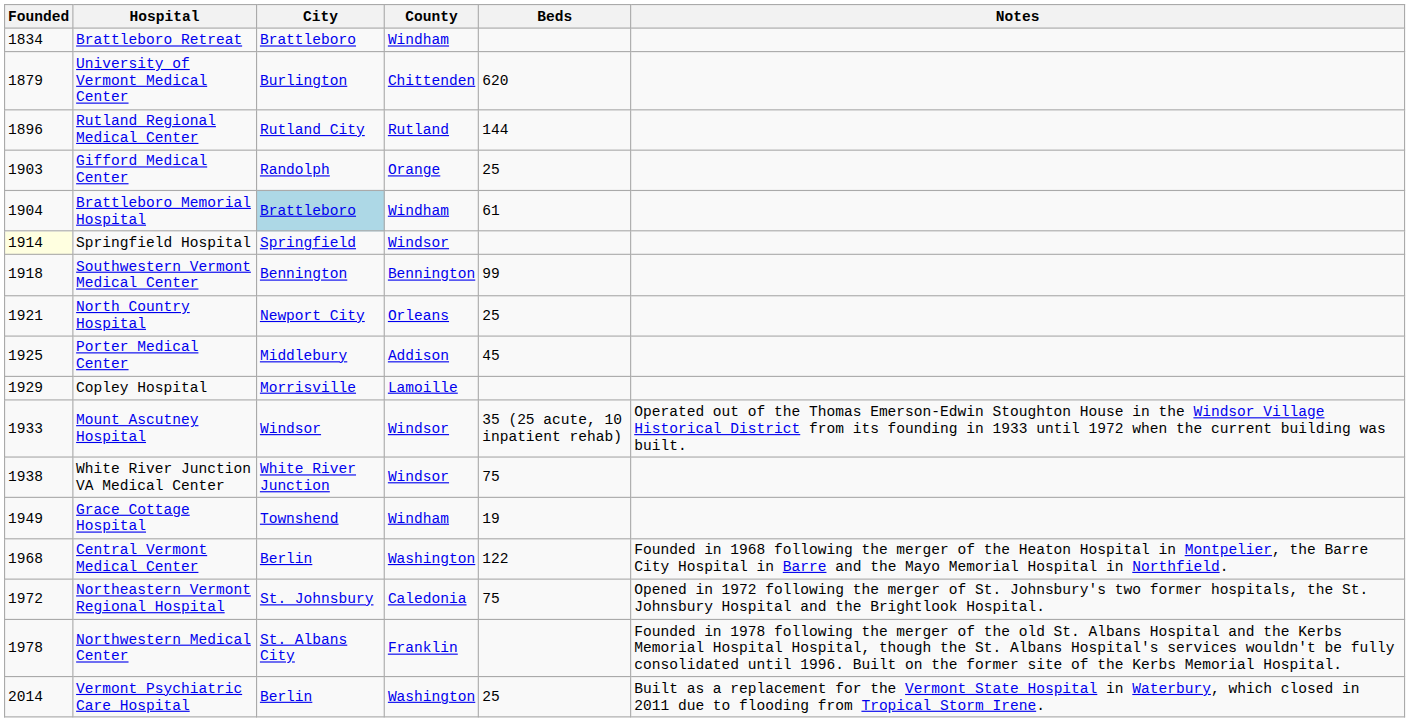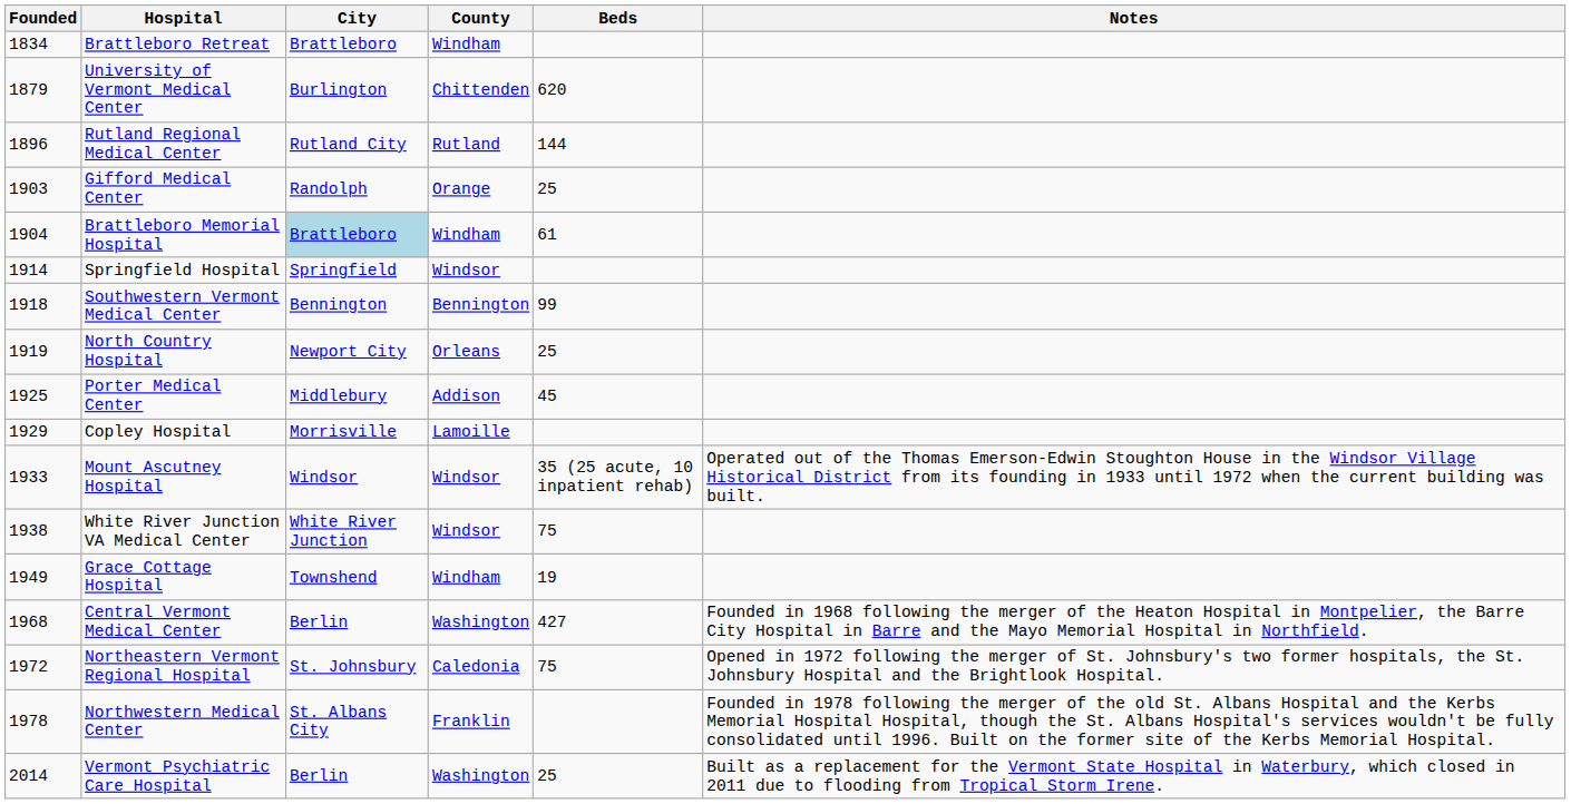 <table class="wikitable sortable sticky-header">
 <tr>
 <th>Founded</th>
 <th>Hospital</th>
 <th>City</th>
 <th>County</th>
 <th>Beds</th>
 <th>Notes</th>
 </tr>
 <tr>
 <td>1834</td>
 <td><a href='#'>Brattleboro Retreat</a></td>
 <td><a href='#'>Brattleboro</a></td>
 <td><a href='#'>Windham</a></td>
 <td></td>
 <td></td>
 </tr>
 <tr>
 <td>1879</td>
 <td><a href='#'>University of Vermont Medical Center</a></td>
 <td><a href='#'>Burlington</a></td>
 <td><a href='#'>Chittenden</a></td>
 <td>620</td>
 <td></td>
 </tr>
 <tr>
 <td>1896</td>
 <td><a href='#'>Rutland Regional Medical Center</a></td>
 <td><a href='#'>Rutland City</a></td>
 <td><a href='#'>Rutland</a></td>
 <td>144</td>
 <td></td>
 </tr>
 <tr>
 <td>1903</td>
 <td><a href='#'>Gifford Medical Center</a></td>
 <td><a href='#'>Randolph</a></td>
 <td><a href='#'>Orange</a></td>
 <td>25</td>
 <td></td>
 </tr>
 <tr>
 <td>1904</td>
 <td><a href='#'>Brattleboro Memorial Hospital</a></td>
 <td style="background: lightblue;"><a href='#'>Brattleboro</a></td>
 <td><a href='#'>Windham</a></td>
 <td>61</td>
 <td></td>
 </tr>
 <tr>
-<td style="background: lightyellow;">1914</td>
+<td>1914</td>
 <td>Springfield Hospital</td>
 <td><a href='#'>Springfield</a></td>
 <td><a href='#'>Windsor</a></td>
 <td></td>
 <td></td>
 </tr>
 <tr>
 <td>1918</td>
 <td><a href='#'>Southwestern Vermont Medical Center</a></td>
 <td><a href='#'>Bennington</a></td>
 <td><a href='#'>Bennington</a></td>
 <td>99</td>
 <td></td>
 </tr>
 <tr>
-<td>1921</td>
+<td>1919</td>
 <td><a href='#'>North Country Hospital</a></td>
 <td><a href='#'>Newport City</a></td>
 <td><a href='#'>Orleans</a></td>
 <td>25</td>
 <td></td>
 </tr>
 <tr>
 <td>1925</td>
 <td><a href='#'>Porter Medical Center</a></td>
 <td><a href='#'>Middlebury</a></td>
 <td><a href='#'>Addison</a></td>
 <td>45</td>
 <td></td>
 </tr>
 <tr>
 <td>1929</td>
 <td>Copley Hospital</td>
 <td><a href='#'>Morrisville</a></td>
 <td><a href='#'>Lamoille</a></td>
 <td></td>
 <td></td>
 </tr>
 <tr>
 <td>1933</td>
 <td><a href='#'>Mount Ascutney Hospital</a></td>
 <td><a href='#'>Windsor</a></td>
 <td><a href='#'>Windsor</a></td>
 <td>35 (25 acute, 10 inpatient rehab)</td>
 <td>Operated out of the Thomas Emerson-Edwin Stoughton House in the <a href='#'>Windsor Village Historical District</a> from its founding in 1933 until 1972 when the current building was built.</td>
 </tr>
 <tr>
 <td>1938</td>
 <td>White River Junction VA Medical Center</td>
 <td><a href='#'>White River Junction</a></td>
 <td><a href='#'>Windsor</a></td>
 <td>75</td>
 <td></td>
 </tr>
 <tr>
 <td>1949</td>
 <td><a href='#'>Grace Cottage Hospital</a></td>
 <td><a href='#'>Townshend</a></td>
 <td><a href='#'>Windham</a></td>
 <td>19</td>
 <td></td>
 </tr>
 <tr>
 <td>1968</td>
 <td><a href='#'>Central Vermont Medical Center</a></td>
 <td><a href='#'>Berlin</a></td>
 <td><a href='#'>Washington</a></td>
-<td>122</td>
+<td>427</td>
 <td>Founded in 1968 following the merger of the Heaton Hospital in <a href='#'>Montpelier</a>, the Barre City Hospital in <a href='#'>Barre</a> and the Mayo Memorial Hospital in <a href='#'>Northfield</a>.</td>
 </tr>
 <tr>
 <td>1972</td>
 <td><a href='#'>Northeastern Vermont Regional Hospital</a></td>
 <td><a href='#'>St. Johnsbury</a></td>
 <td><a href='#'>Caledonia</a></td>
 <td>75</td>
 <td>Opened in 1972 following the merger of St. Johnsbury's two former hospitals, the St. Johnsbury Hospital and the Brightlook Hospital.</td>
 </tr>
 <tr>
 <td>1978</td>
 <td><a href='#'>Northwestern Medical Center</a></td>
 <td><a href='#'>St. Albans City</a></td>
 <td><a href='#'>Franklin</a></td>
 <td></td>
 <td>Founded in 1978 following the merger of the old St. Albans Hospital and the Kerbs Memorial Hospital Hospital, though the St. Albans Hospital's services wouldn't be fully consolidated until 1996. Built on the former site of the Kerbs Memorial Hospital.</td>
 </tr>
 <tr>
 <td>2014</td>
 <td><a href='#'>Vermont Psychiatric Care Hospital</a></td>
 <td><a href='#'>Berlin</a></td>
 <td><a href='#'>Washington</a></td>
 <td>25</td>
 <td>Built as a replacement for the <a href='#'>Vermont State Hospital</a> in <a href='#'>Waterbury</a>, which closed in 2011 due to flooding from <a href='#'>Tropical Storm Irene</a>.</td>
 </tr>
 </table>
